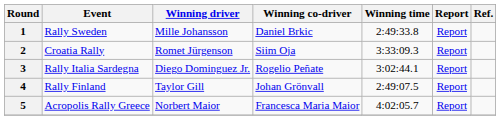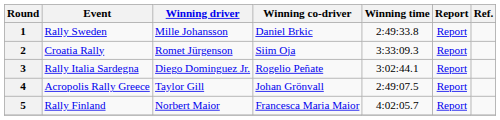 <table class="wikitable" style="font-size: 85%;">
 <tr>
 <th>Round</th>
 <th>Event</th>
 <th><a href='#'>Winning driver</a></th>
 <th>Winning co-driver</th>
 <th>Winning time</th>
 <th>Report</th>
 <th>Ref.</th>
 </tr>
 <tr>
 <th>1</th>
 <td> <a href='#'>Rally Sweden</a></td>
 <td> <a href='#'>Mille Johansson</a></td>
 <td> <a href='#'>Daniel Brkic</a></td>
 <td align="center">2:49:33.8</td>
 <td align="center"><a href='#'>Report</a></td>
 <td align="center"></td>
 </tr>
 <tr>
 <th>2</th>
 <td> <a href='#'>Croatia Rally</a></td>
 <td> <a href='#'>Romet Jürgenson</a></td>
 <td> <a href='#'>Siim Oja</a></td>
 <td align="center">3:33:09.3</td>
 <td align="center"><a href='#'>Report</a></td>
 <td align="center"></td>
 </tr>
 <tr>
 <th>3</th>
 <td> <a href='#'>Rally Italia Sardegna</a></td>
 <td> <a href='#'>Diego Dominguez Jr.</a></td>
 <td> <a href='#'>Rogelio Peñate</a></td>
 <td align="center">3:02:44.1</td>
 <td align="center"><a href='#'>Report</a></td>
 <td align="center"></td>
 </tr>
 <tr>
 <th>4</th>
-<td> <a href='#'>Rally Finland</a></td>
+<td> <a href='#'>Acropolis Rally Greece</a></td>
 <td> <a href='#'>Taylor Gill</a></td>
 <td> <a href='#'>Johan Grönvall</a></td>
 <td align="center">2:49:07.5</td>
 <td align="center"><a href='#'>Report</a></td>
 <td align="center"></td>
 </tr>
 <tr>
 <th>5</th>
-<td> <a href='#'>Acropolis Rally Greece</a></td>
+<td> <a href='#'>Rally Finland</a></td>
 <td> <a href='#'>Norbert Maior</a></td>
 <td> <a href='#'>Francesca Maria Maior</a></td>
 <td align="center">4:02:05.7</td>
 <td align="center"><a href='#'>Report</a></td>
 <td align="center"></td>
 </tr>
 <tr>
 </tr>
 </table>
